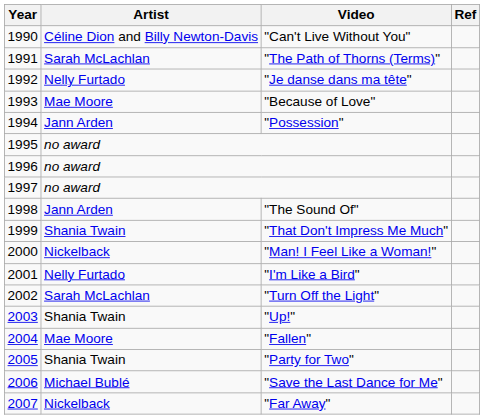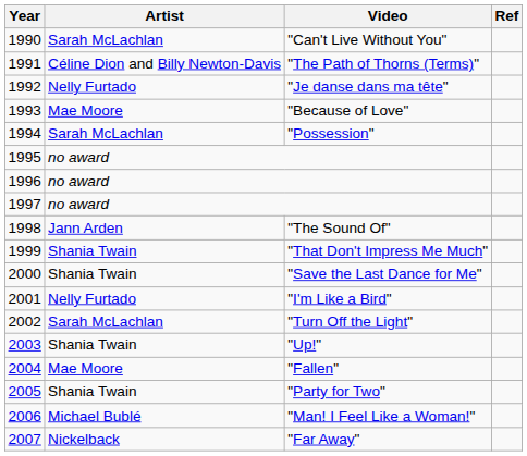 <table class="wikitable">
 <tr>
 <th>Year</th>
 <th>Artist</th>
 <th>Video</th>
 <th>Ref</th>
 </tr>
 <tr>
 <td>1990</td>
-<td><a href='#'>Céline Dion</a> and <a href='#'>Billy Newton-Davis</a></td>
+<td><a href='#'>Sarah McLachlan</a></td>
 <td>"Can't Live Without You"</td>
 <td></td>
 </tr>
 <tr>
 <td>1991</td>
-<td><a href='#'>Sarah McLachlan</a></td>
+<td><a href='#'>Céline Dion</a> and <a href='#'>Billy Newton-Davis</a></td>
 <td>"<a href='#'>The Path of Thorns (Terms)</a>"</td>
 <td></td>
 </tr>
 <tr>
 <td>1992</td>
 <td><a href='#'>Nelly Furtado</a></td>
 <td>"<a href='#'>Je danse dans ma tête</a>"</td>
 <td></td>
 </tr>
 <tr>
 <td>1993</td>
 <td><a href='#'>Mae Moore</a></td>
 <td>"Because of Love"</td>
 <td></td>
 </tr>
 <tr>
 <td>1994</td>
-<td><a href='#'>Jann Arden</a></td>
+<td><a href='#'>Sarah McLachlan</a></td>
 <td>"<a href='#'>Possession</a>"</td>
 <td></td>
 </tr>
 <tr>
 <td>1995</td>
 <td colspan=2><em>no award</em></td>
 <td></td>
 </tr>
 <tr>
 <td>1996</td>
 <td colspan=2><em>no award</em></td>
 <td></td>
 </tr>
 <tr>
 <td>1997</td>
 <td colspan=2><em>no award</em></td>
 <td></td>
 </tr>
 <tr>
 <td>1998</td>
 <td><a href='#'>Jann Arden</a></td>
 <td>"The Sound Of"</td>
 <td></td>
 </tr>
 <tr>
 <td>1999</td>
 <td><a href='#'>Shania Twain</a></td>
 <td>"<a href='#'>That Don't Impress Me Much</a>"</td>
 <td></td>
 </tr>
 <tr>
 <td>2000</td>
-<td><a href='#'>Nickelback</a></td>
-<td>"<a href='#'>Man! I Feel Like a Woman!</a>"</td>
+<td>Shania Twain</td>
+<td>"<a href='#'>Save the Last Dance for Me</a>"</td>
 <td></td>
 </tr>
 <tr>
 <td>2001</td>
 <td><a href='#'>Nelly Furtado</a></td>
 <td>"<a href='#'>I'm Like a Bird</a>"</td>
 <td></td>
 </tr>
 <tr>
 <td>2002</td>
 <td><a href='#'>Sarah McLachlan</a></td>
 <td>"<a href='#'>Turn Off the Light</a>"</td>
 <td></td>
 </tr>
 <tr>
 <td><a href='#'>2003</a></td>
 <td>Shania Twain</td>
 <td>"<a href='#'>Up!</a>"</td>
 <td></td>
 </tr>
 <tr>
 <td><a href='#'>2004</a></td>
 <td><a href='#'>Mae Moore</a></td>
 <td>"<a href='#'>Fallen</a>"</td>
 <td></td>
 </tr>
 <tr>
 <td><a href='#'>2005</a></td>
 <td>Shania Twain</td>
 <td>"<a href='#'>Party for Two</a>"</td>
 <td></td>
 </tr>
 <tr>
 <td><a href='#'>2006</a></td>
 <td><a href='#'>Michael Bublé</a></td>
-<td>"<a href='#'>Save the Last Dance for Me</a>"</td>
+<td>"<a href='#'>Man! I Feel Like a Woman!</a>"</td>
 <td></td>
 </tr>
 <tr>
 <td><a href='#'>2007</a></td>
 <td><a href='#'>Nickelback</a></td>
 <td>"<a href='#'>Far Away</a>"</td>
 <td></td>
 </tr>
 </table>
